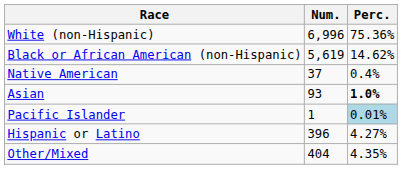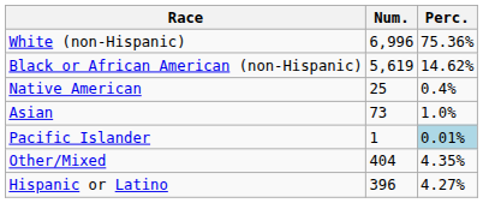 <table class="wikitable">
 <tr>
 <th>Race</th>
 <th>Num.</th>
 <th>Perc.</th>
 </tr>
 <tr>
 <td><a href='#'>White</a> (non-Hispanic)</td>
 <td>6,996</td>
 <td>75.36%</td>
 </tr>
 <tr>
 <td><a href='#'>Black or African American</a> (non-Hispanic)</td>
 <td>5,619</td>
 <td>14.62%</td>
 </tr>
 <tr>
 <td><a href='#'>Native American</a></td>
-<td>37</td>
+<td>25</td>
 <td>0.4%</td>
 </tr>
 <tr>
 <td><a href='#'>Asian</a></td>
-<td>93</td>
-<td><strong>1.0%</strong></td>
+<td>73</td>
+<td>1.0%</td>
 </tr>
 <tr>
 <td><a href='#'>Pacific Islander</a></td>
 <td>1</td>
 <td style="background: lightblue;">0.01%</td>
 </tr>
 <tr>
+<td><a href='#'>Other/Mixed</a></td>
+<td>404</td>
+<td>4.35%</td>
+</tr>
+<tr>
 <td><a href='#'>Hispanic</a> or <a href='#'>Latino</a></td>
 <td>396</td>
 <td>4.27%</td>
 </tr>
-<tr>
-<td><a href='#'>Other/Mixed</a></td>
-<td>404</td>
-<td>4.35%</td>
-</tr>
 </table>
